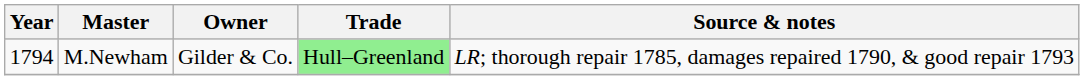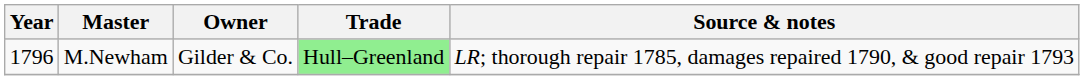 <table class=" wikitable">
 <tr>
 <th>Year</th>
 <th>Master</th>
 <th>Owner</th>
 <th>Trade</th>
 <th>Source & notes</th>
 </tr>
 <tr>
-<td>1794</td>
+<td>1796</td>
 <td>M.Newham</td>
 <td>Gilder & Co.</td>
 <td style="background: lightgreen;">Hull–Greenland</td>
 <td><em>LR</em>; thorough repair 1785, damages repaired 1790, & good repair 1793</td>
 </tr>
 <tr>
 </tr>
 </table>
